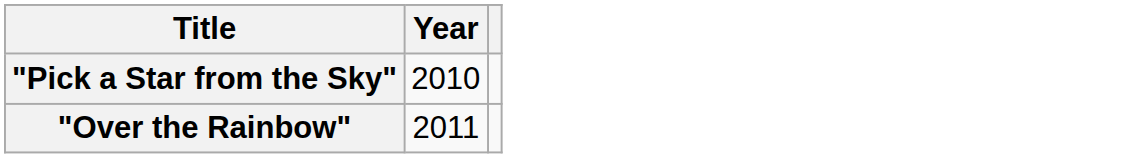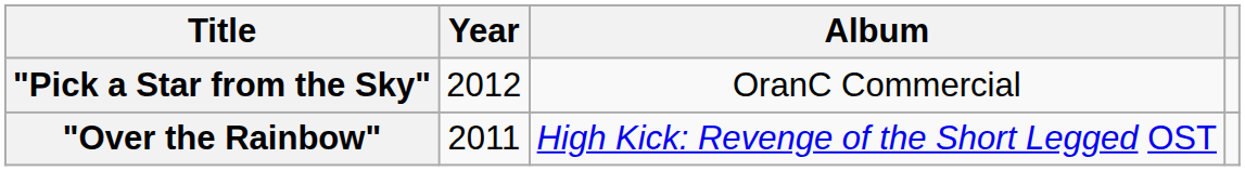 <table class="wikitable plainrowheaders sortable">
 <tr>
 <th scope="col">Title</th>
 <th scope="col">Year</th>
+<th scope="col">Album</th>
 <th scope="col" class="unsortable"></th>
 </tr>
 <tr>
 <th scope="row">"Pick a Star from the Sky"</th>
-<td style="text-align:center">2010</td>
+<td style="text-align:center">2012</td>
+<td style="text-align:center">OranC Commercial</td>
 <td style="text-align:center"></td>
 </tr>
 <tr>
 <th scope="row">"Over the Rainbow"</th>
 <td style="text-align:center">2011</td>
+<td style="text-align:center"><em><a href='#'>High Kick: Revenge of the Short Legged</a></em> <a href='#'>OST</a></td>
 <td style="text-align:center"></td>
 </tr>
 </table>
